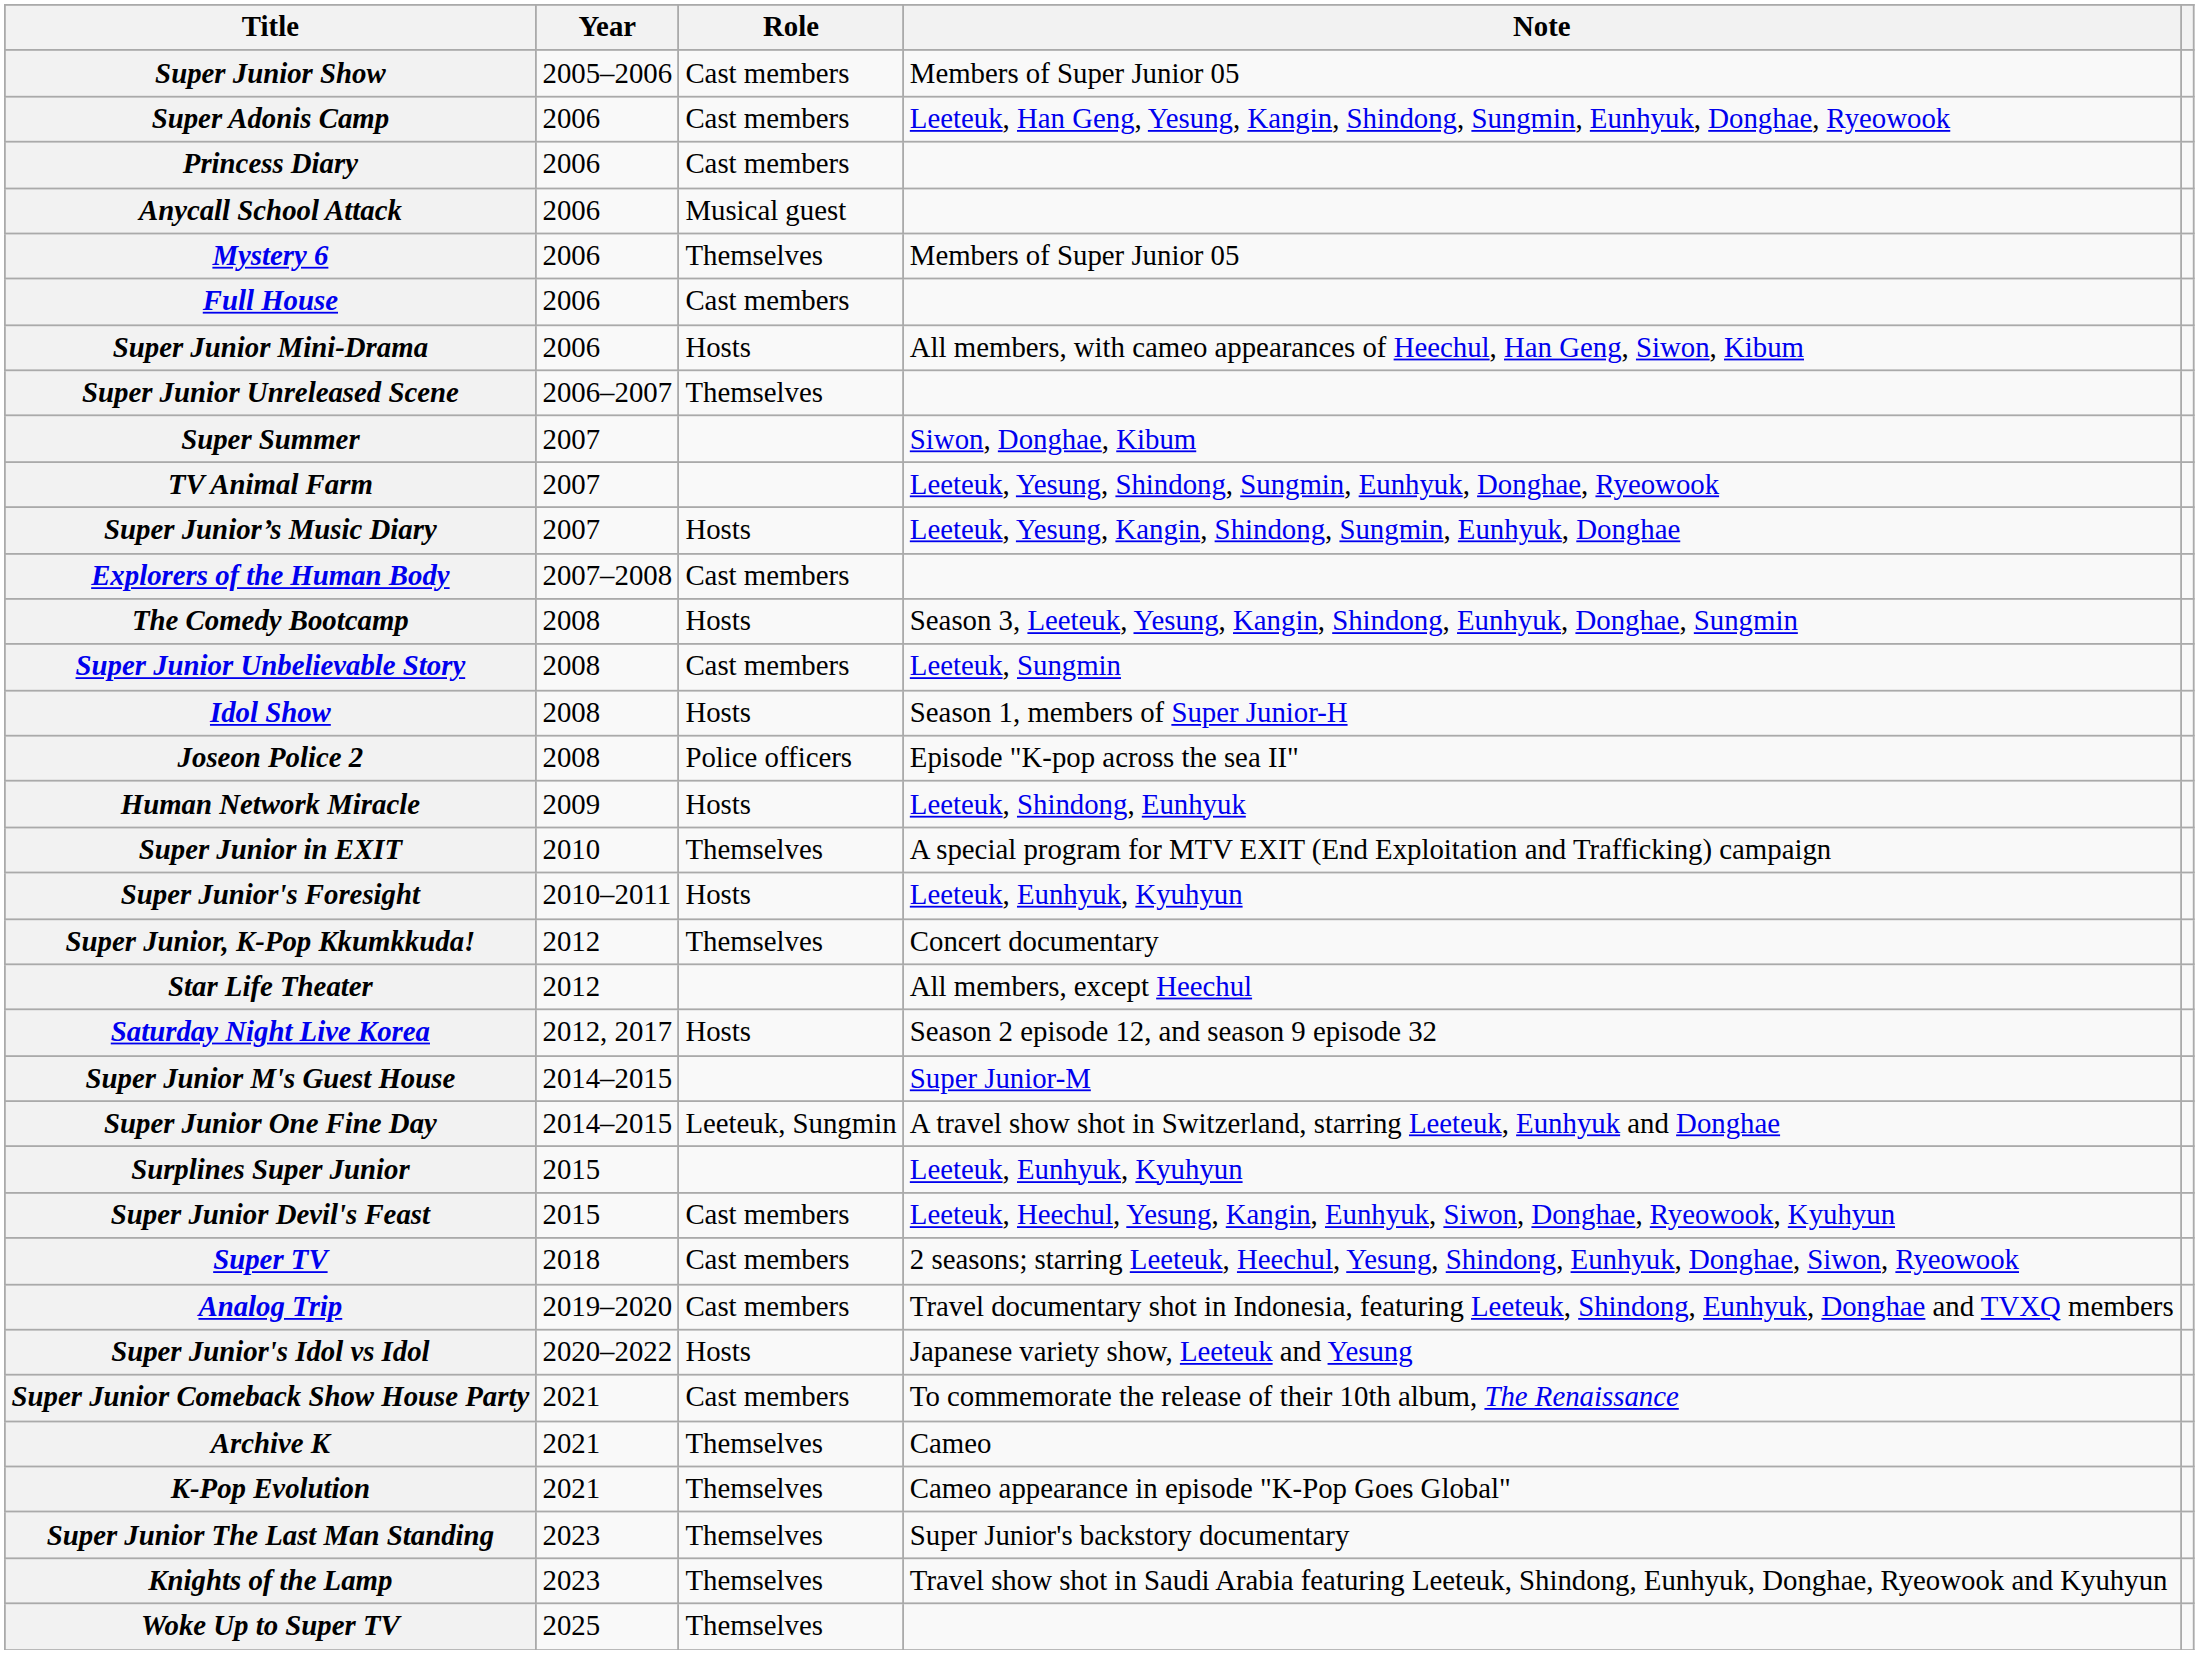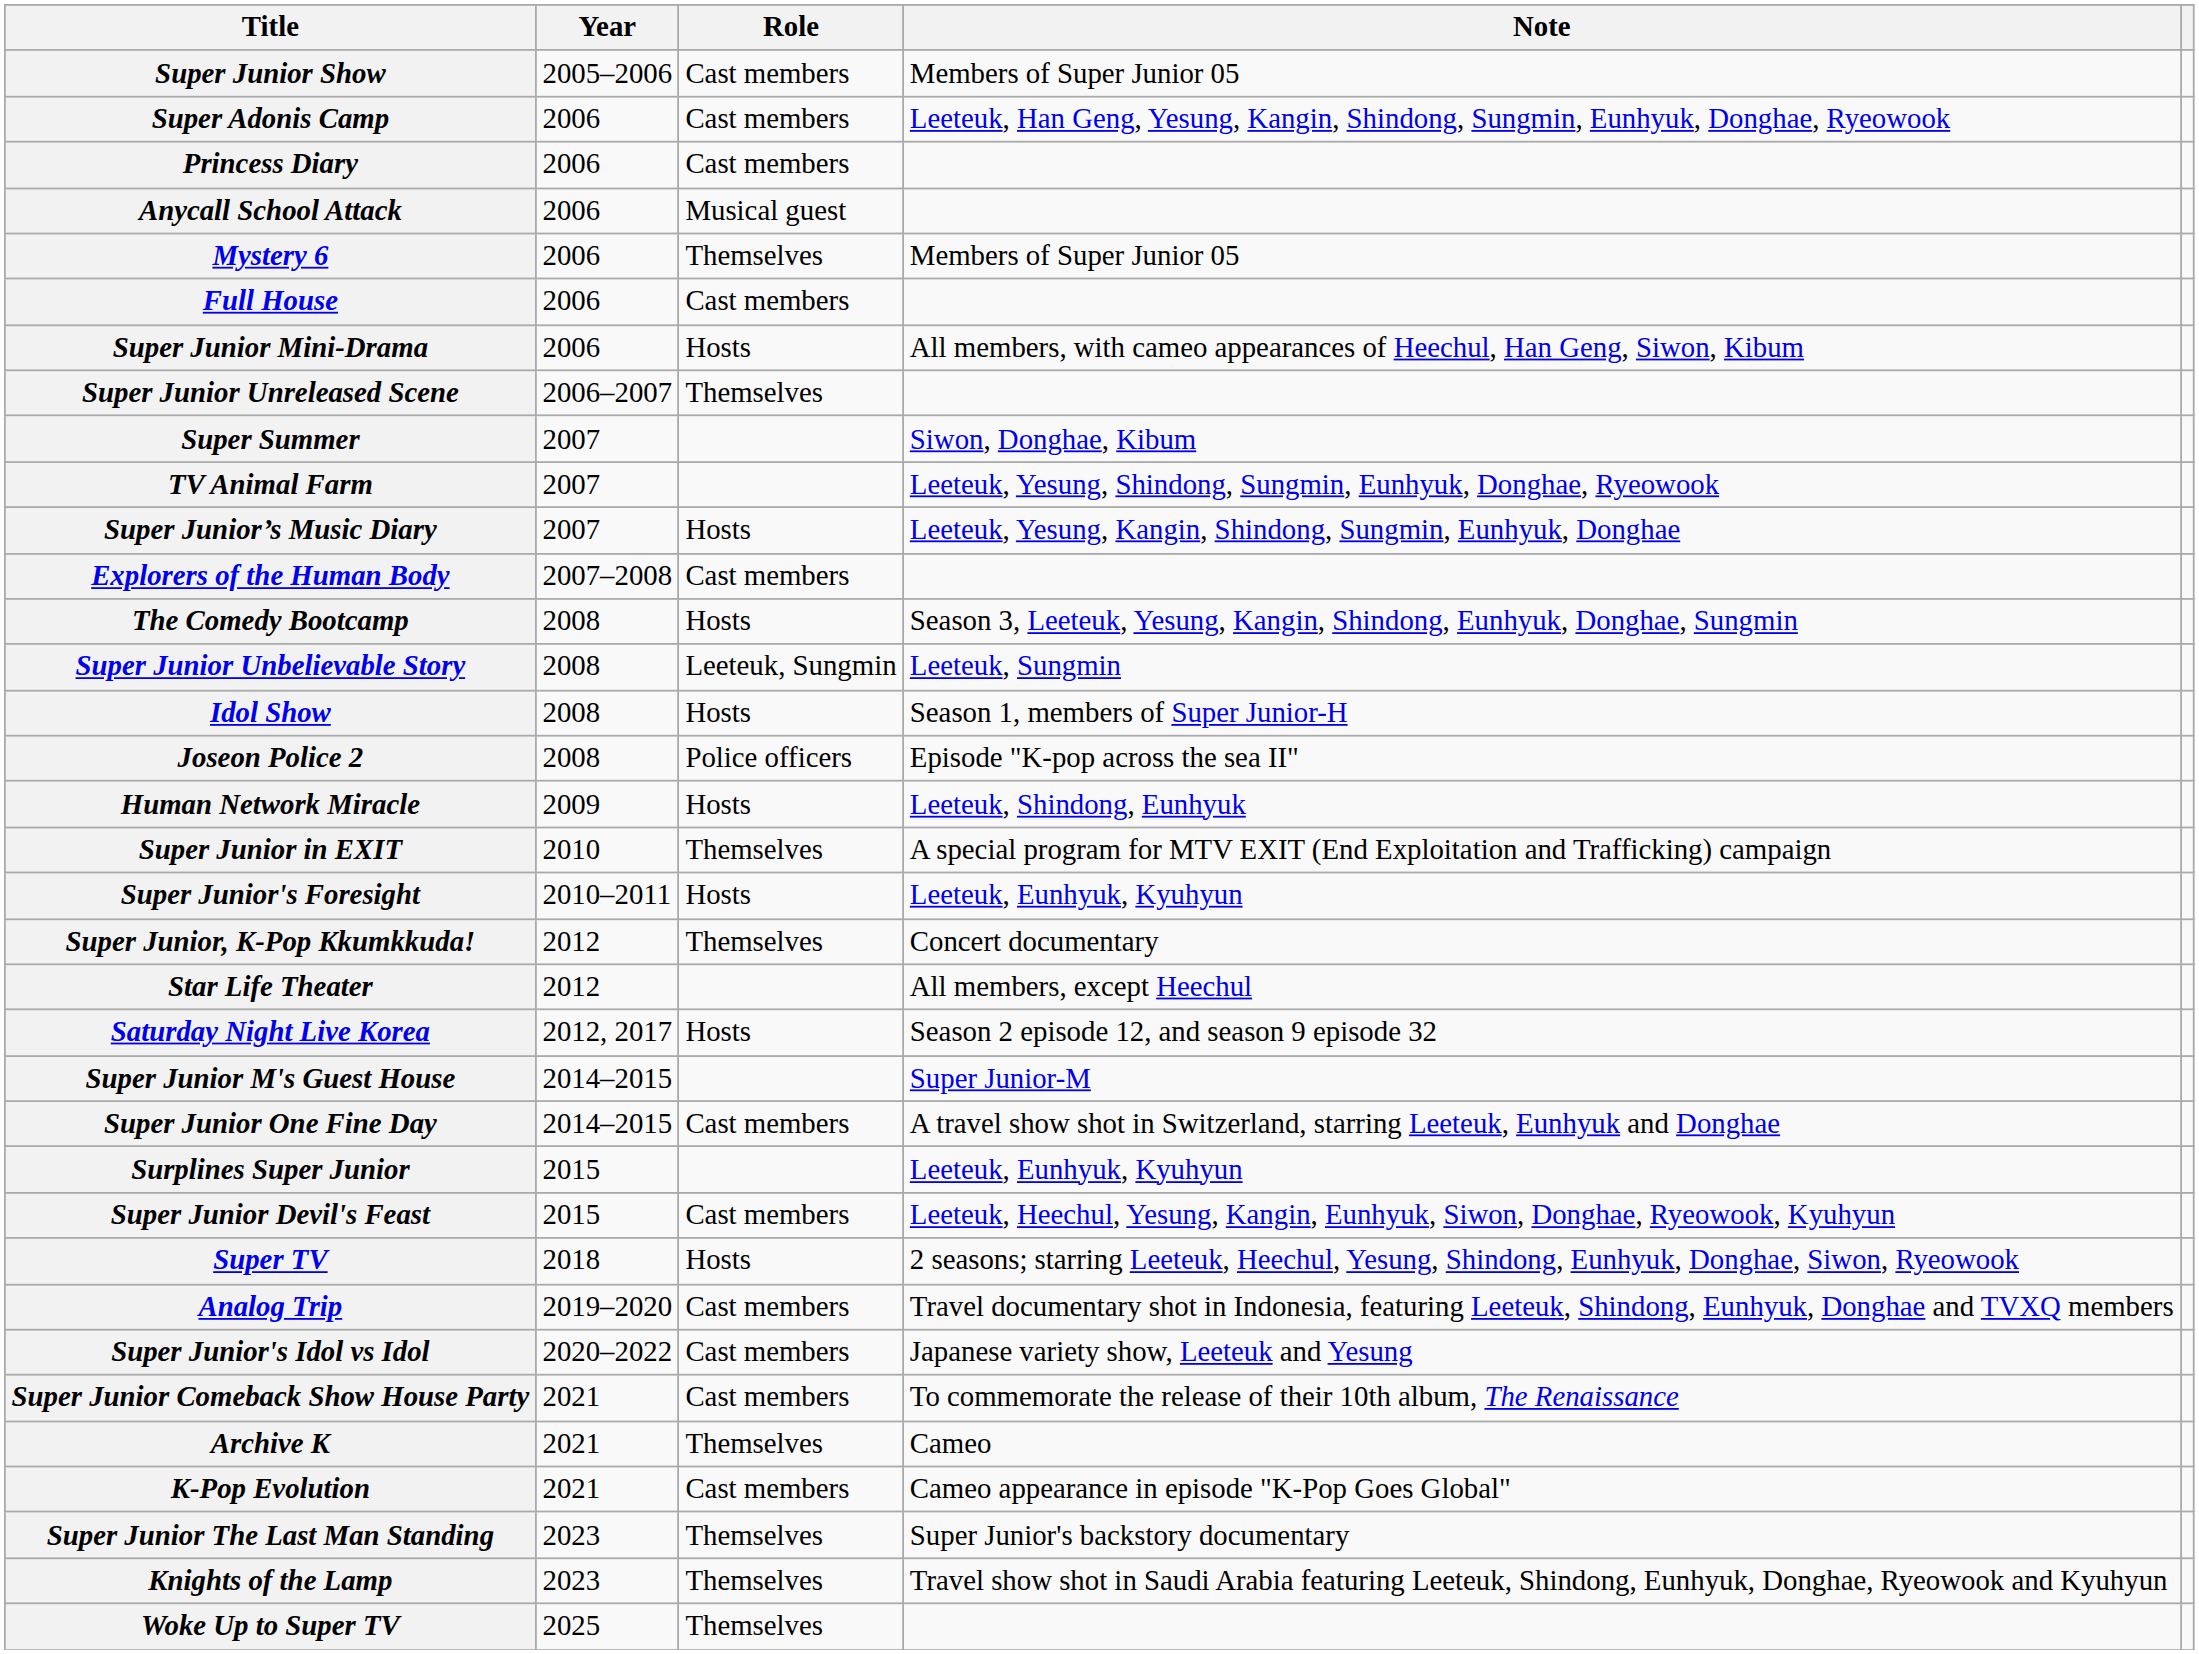 <table class="wikitable plainrowheaders sortable">
 <tr>
 <th scope="col">Title</th>
 <th scope="col">Year</th>
 <th scope="col">Role</th>
 <th scope="col" class="unsortable">Note</th>
 <th scope="col" class="unsortable"></th>
 </tr>
 <tr>
 <th scope="row"><em>Super Junior Show</em></th>
 <td>2005–2006</td>
 <td>Cast members</td>
 <td>Members of Super Junior 05</td>
 <td style="text-align:center;"></td>
 </tr>
 <tr>
 <th scope="row"><em>Super Adonis Camp</em></th>
 <td>2006</td>
 <td>Cast members</td>
 <td><a href='#'>Leeteuk</a>, <a href='#'>Han Geng</a>, <a href='#'>Yesung</a>, <a href='#'>Kangin</a>, <a href='#'>Shindong</a>, <a href='#'>Sungmin</a>, <a href='#'>Eunhyuk</a>, <a href='#'>Donghae</a>, <a href='#'>Ryeowook</a></td>
 <td style="text-align:center;"></td>
 </tr>
 <tr>
 <th scope="row"><em>Princess Diary</em></th>
 <td>2006</td>
 <td>Cast members</td>
 <td></td>
 <td style="text-align:center;"></td>
 </tr>
 <tr>
 <th scope="row"><em>Anycall School Attack</em></th>
 <td>2006</td>
 <td>Musical guest</td>
 <td></td>
 <td style="text-align:center;"></td>
 </tr>
 <tr>
 <th scope="row"><em><a href='#'>Mystery 6</a></em></th>
 <td>2006</td>
 <td>Themselves</td>
 <td>Members of Super Junior 05</td>
 <td style="text-align:center;"></td>
 </tr>
 <tr>
 <th scope="row"><em><a href='#'>Full House</a></em></th>
 <td>2006</td>
 <td>Cast members</td>
 <td></td>
 <td style="text-align:center;"></td>
 </tr>
 <tr>
 <th scope="row"><em>Super Junior Mini-Drama</em></th>
 <td>2006</td>
 <td>Hosts</td>
 <td>All members, with cameo appearances of <a href='#'>Heechul</a>, <a href='#'>Han Geng</a>, <a href='#'>Siwon</a>, <a href='#'>Kibum</a></td>
 <td style="text-align:center;"></td>
 </tr>
 <tr>
 <th scope="row"><em>Super Junior Unreleased Scene</em></th>
 <td>2006–2007</td>
 <td>Themselves</td>
 <td></td>
 <td style="text-align:center;"></td>
 </tr>
 <tr>
 <th scope="row"><em>Super Summer</em></th>
 <td>2007</td>
 <td></td>
 <td><a href='#'>Siwon</a>, <a href='#'>Donghae</a>, <a href='#'>Kibum</a></td>
 <td style="text-align:center;"></td>
 </tr>
 <tr>
 <th scope="row"><em>TV Animal Farm</em></th>
 <td>2007</td>
 <td></td>
 <td><a href='#'>Leeteuk</a>, <a href='#'>Yesung</a>, <a href='#'>Shindong</a>, <a href='#'>Sungmin</a>, <a href='#'>Eunhyuk</a>, <a href='#'>Donghae</a>, <a href='#'>Ryeowook</a></td>
 <td style="text-align:center;"></td>
 </tr>
 <tr>
 <th scope="row"><em>Super Junior’s Music Diary</em></th>
 <td>2007</td>
 <td>Hosts</td>
 <td><a href='#'>Leeteuk</a>, <a href='#'>Yesung</a>, <a href='#'>Kangin</a>, <a href='#'>Shindong</a>, <a href='#'>Sungmin</a>, <a href='#'>Eunhyuk</a>, <a href='#'>Donghae</a></td>
 <td style="text-align:center;"></td>
 </tr>
 <tr>
 <th scope="row"><em><a href='#'>Explorers of the Human Body</a></em></th>
 <td>2007–2008</td>
 <td>Cast members</td>
 <td></td>
 <td style="text-align:center;"></td>
 </tr>
 <tr>
 <th scope="row"><em>The Comedy Bootcamp</em></th>
 <td>2008</td>
 <td>Hosts</td>
 <td>Season 3, <a href='#'>Leeteuk</a>, <a href='#'>Yesung</a>, <a href='#'>Kangin</a>, <a href='#'>Shindong</a>, <a href='#'>Eunhyuk</a>, <a href='#'>Donghae</a>, <a href='#'>Sungmin</a></td>
 <td style="text-align:center;"></td>
 </tr>
 <tr>
 <th scope="row"><em><a href='#'>Super Junior Unbelievable Story</a></em></th>
 <td>2008</td>
-<td>Cast members</td>
+<td>Leeteuk, Sungmin</td>
 <td><a href='#'>Leeteuk</a>, <a href='#'>Sungmin</a></td>
 <td style="text-align:center;"></td>
 </tr>
 <tr>
 <th scope="row"><em><a href='#'>Idol Show</a></em></th>
 <td>2008</td>
 <td>Hosts</td>
 <td>Season 1, members of <a href='#'>Super Junior-H</a></td>
 <td style="text-align:center;"></td>
 </tr>
 <tr>
 <th scope="row"><em>Joseon Police 2</em></th>
 <td>2008</td>
 <td>Police officers</td>
 <td>Episode "K-pop across the sea II"</td>
 <td style="text-align:center;"></td>
 </tr>
 <tr>
 <th scope="row"><em>Human Network Miracle</em></th>
 <td>2009</td>
 <td>Hosts</td>
 <td><a href='#'>Leeteuk</a>, <a href='#'>Shindong</a>, <a href='#'>Eunhyuk</a></td>
 <td style="text-align:center;"></td>
 </tr>
 <tr>
 <th scope="row"><em>Super Junior in EXIT</em></th>
 <td>2010</td>
 <td>Themselves</td>
 <td>A special program for MTV EXIT (End Exploitation and Trafficking) campaign</td>
 <td></td>
 </tr>
 <tr>
 <th scope="row"><em>Super Junior's Foresight</em></th>
 <td>2010–2011</td>
 <td>Hosts</td>
 <td><a href='#'>Leeteuk</a>, <a href='#'>Eunhyuk</a>, <a href='#'>Kyuhyun</a></td>
 <td style="text-align:center;"></td>
 </tr>
 <tr>
 <th scope="row"><em>Super Junior, K-Pop  Kkumkkuda!</em></th>
 <td>2012</td>
 <td>Themselves</td>
 <td>Concert documentary</td>
 <td style="text-align:center;"></td>
 </tr>
 <tr>
 <th scope="row"><em>Star Life Theater</em></th>
 <td>2012</td>
 <td></td>
 <td>All members, except <a href='#'>Heechul</a></td>
 <td style="text-align:center;"></td>
 </tr>
 <tr>
 <th scope="row"><em><a href='#'>Saturday Night Live Korea</a></em></th>
 <td>2012, 2017</td>
 <td>Hosts</td>
 <td>Season 2 episode 12, and season 9 episode 32</td>
 <td style="text-align:center;"></td>
 </tr>
 <tr>
 <th scope="row"><em>Super Junior M's Guest House</em></th>
 <td>2014–2015</td>
 <td></td>
 <td><a href='#'>Super Junior-M</a></td>
 <td style="text-align:center;"></td>
 </tr>
 <tr>
 <th scope="row"><em>Super Junior One Fine Day</em></th>
 <td>2014–2015</td>
-<td>Leeteuk, Sungmin</td>
+<td>Cast members</td>
 <td>A travel show shot in Switzerland, starring <a href='#'>Leeteuk</a>, <a href='#'>Eunhyuk</a> and <a href='#'>Donghae</a></td>
 <td style="text-align:center;"></td>
 </tr>
 <tr>
 <th scope="row"><em>Surplines Super Junior</em></th>
 <td>2015</td>
 <td></td>
 <td><a href='#'>Leeteuk</a>, <a href='#'>Eunhyuk</a>, <a href='#'>Kyuhyun</a></td>
 <td style="text-align:center;"></td>
 </tr>
 <tr>
 <th scope="row"><em>Super Junior Devil's Feast</em></th>
 <td>2015</td>
 <td>Cast members</td>
 <td><a href='#'>Leeteuk</a>, <a href='#'>Heechul</a>, <a href='#'>Yesung</a>, <a href='#'>Kangin</a>, <a href='#'>Eunhyuk</a>, <a href='#'>Siwon</a>, <a href='#'>Donghae</a>, <a href='#'>Ryeowook</a>, <a href='#'>Kyuhyun</a></td>
 <td style="text-align:center;"></td>
 </tr>
 <tr>
 <th scope="row"><em><a href='#'>Super TV</a></em></th>
 <td>2018</td>
-<td>Cast members</td>
+<td>Hosts</td>
 <td>2 seasons; starring <a href='#'>Leeteuk</a>, <a href='#'>Heechul</a>, <a href='#'>Yesung</a>, <a href='#'>Shindong</a>, <a href='#'>Eunhyuk</a>, <a href='#'>Donghae</a>, <a href='#'>Siwon</a>, <a href='#'>Ryeowook</a></td>
 <td style="text-align:center;"></td>
 </tr>
 <tr>
 <th scope="row"><em><a href='#'>Analog Trip</a></em></th>
 <td>2019–2020</td>
 <td>Cast members</td>
 <td>Travel documentary shot in Indonesia, featuring <a href='#'>Leeteuk</a>, <a href='#'>Shindong</a>, <a href='#'>Eunhyuk</a>, <a href='#'>Donghae</a> and <a href='#'>TVXQ</a> members</td>
 <td style="text-align:center;"></td>
 </tr>
 <tr>
 <th scope="row"><em>Super Junior's Idol vs Idol</em></th>
 <td>2020–2022</td>
-<td>Hosts</td>
+<td>Cast members</td>
 <td>Japanese variety show, <a href='#'>Leeteuk</a> and <a href='#'>Yesung</a></td>
 <td style="text-align:center;"></td>
 </tr>
 <tr>
 <th scope="row"><em>Super Junior Comeback Show House Party</em></th>
 <td>2021</td>
 <td>Cast members</td>
 <td>To commemorate the release of their 10th album, <em><a href='#'>The Renaissance</a></em></td>
 <td style="text-align:center;"></td>
 </tr>
 <tr>
 <th scope="row"><em>Archive K</em></th>
 <td>2021</td>
 <td>Themselves</td>
 <td>Cameo</td>
 <td style="text-align:center;"></td>
 </tr>
 <tr>
 <th scope="row"><em>K-Pop Evolution</em></th>
 <td>2021</td>
-<td>Themselves</td>
+<td>Cast members</td>
 <td>Cameo appearance in episode "K-Pop Goes Global"</td>
 <td style="text-align:center;"></td>
 </tr>
 <tr>
 <th scope="row"><em>Super Junior The Last Man Standing</em></th>
 <td>2023</td>
 <td>Themselves</td>
 <td>Super Junior's backstory documentary</td>
 <td style="text-align:center;"></td>
 </tr>
 <tr>
 <th scope="row"><em>Knights of the Lamp</em></th>
 <td>2023</td>
 <td>Themselves</td>
 <td>Travel show shot in Saudi Arabia featuring Leeteuk, Shindong, Eunhyuk, Donghae, Ryeowook and Kyuhyun</td>
 <td></td>
 </tr>
 <tr>
 <th scope="row"><em>Woke Up to Super TV</em></th>
 <td>2025</td>
 <td>Themselves</td>
 <td></td>
 <td></td>
 </tr>
 </table>
